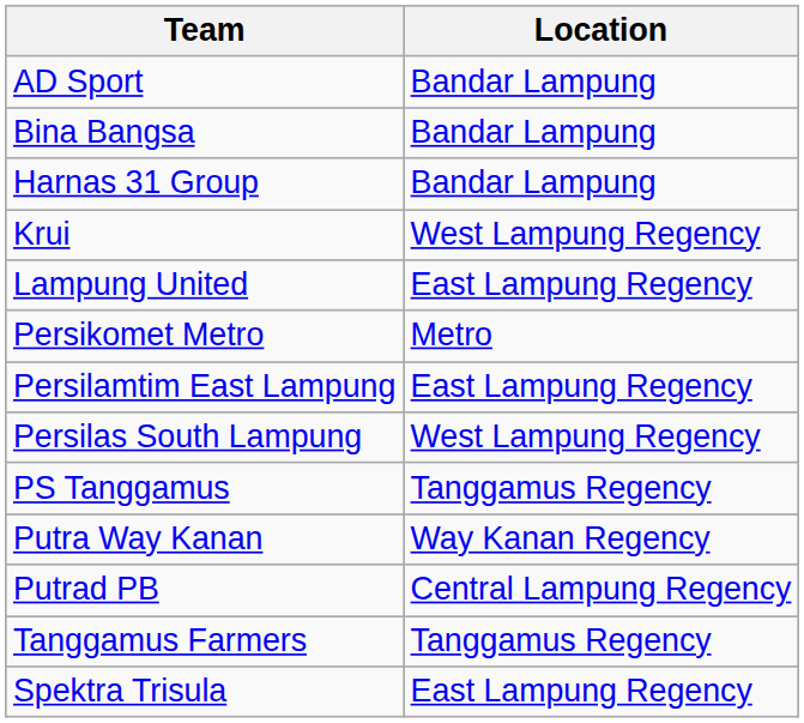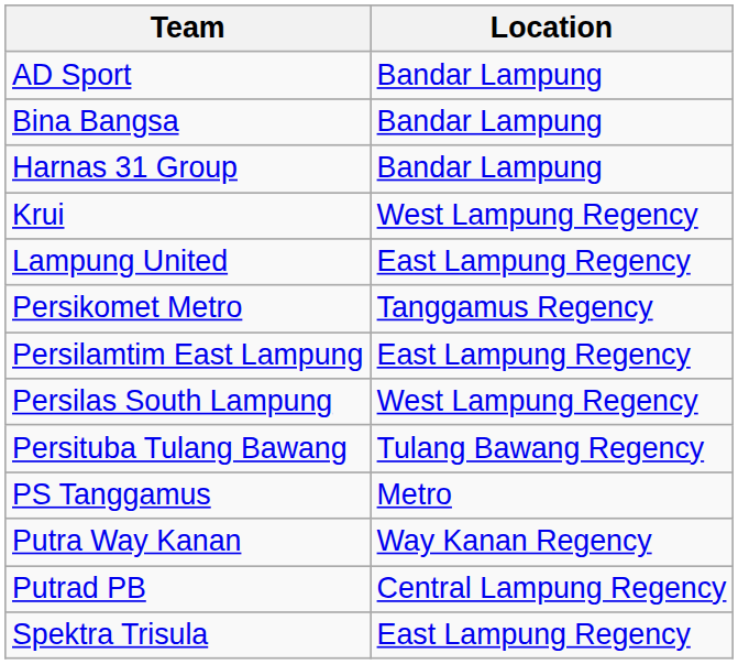 <table class="wikitable sortable">
 <tr>
 <th>Team</th>
 <th>Location</th>
 </tr>
 <tr>
 <td><a href='#'>AD Sport</a></td>
 <td><a href='#'>Bandar Lampung</a></td>
 </tr>
 <tr>
 <td><a href='#'>Bina Bangsa</a></td>
 <td><a href='#'>Bandar Lampung</a></td>
 </tr>
 <tr>
 <td><a href='#'>Harnas 31 Group</a></td>
 <td><a href='#'>Bandar Lampung</a></td>
 </tr>
 <tr>
 <td><a href='#'>Krui</a></td>
 <td><a href='#'>West Lampung Regency</a></td>
 </tr>
 <tr>
 <td><a href='#'>Lampung United</a></td>
 <td><a href='#'>East Lampung Regency</a></td>
 </tr>
 <tr>
 <td><a href='#'>Persikomet Metro</a></td>
-<td><a href='#'>Metro</a></td>
+<td><a href='#'>Tanggamus Regency</a></td>
 </tr>
 <tr>
 <td><a href='#'>Persilamtim East Lampung</a></td>
 <td><a href='#'>East Lampung Regency</a></td>
 </tr>
 <tr>
 <td><a href='#'>Persilas South Lampung</a></td>
 <td><a href='#'>West Lampung Regency</a></td>
 </tr>
 <tr>
+<td><a href='#'>Persituba Tulang Bawang</a></td>
+<td><a href='#'>Tulang Bawang Regency</a></td>
+</tr>
+<tr>
 <td><a href='#'>PS Tanggamus</a></td>
-<td><a href='#'>Tanggamus Regency</a></td>
+<td><a href='#'>Metro</a></td>
 </tr>
 <tr>
 <td><a href='#'>Putra Way Kanan</a></td>
 <td><a href='#'>Way Kanan Regency</a></td>
 </tr>
 <tr>
 <td><a href='#'>Putrad PB</a></td>
 <td><a href='#'>Central Lampung Regency</a></td>
 </tr>
 <tr>
-<td><a href='#'>Tanggamus Farmers</a></td>
-<td><a href='#'>Tanggamus Regency</a></td>
-</tr>
-<tr>
 <td><a href='#'>Spektra Trisula</a></td>
 <td><a href='#'>East Lampung Regency</a></td>
 </tr>
 </table>
